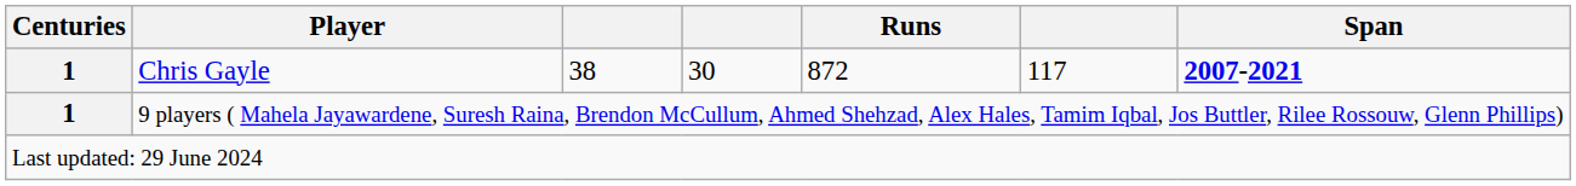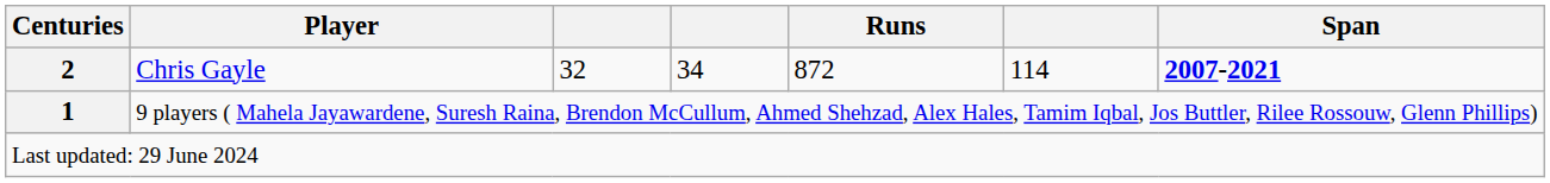 <table class="wikitable sortable">
 <tr>
 <th>Centuries</th>
 <th>Player</th>
 <th></th>
 <th></th>
 <th>Runs</th>
 <th></th>
 <th>Span</th>
 </tr>
 <tr>
-<th>1</th>
+<th>2</th>
 <td> <a href='#'>Chris Gayle</a></td>
-<td>38</td>
-<td>30</td>
+<td>32</td>
+<td>34</td>
 <td>872</td>
-<td>117</td>
+<td>114</td>
 <td><strong><a href='#'>2007</a>-<a href='#'>2021</a></strong></td>
 </tr>
 <tr>
 <th>1</th>
 <td colspan="9"><small>9 players ( <a href='#'>Mahela Jayawardene</a>,  <a href='#'>Suresh Raina</a>,  <a href='#'>Brendon McCullum</a>,  <a href='#'>Ahmed Shehzad</a>,  <a href='#'>Alex Hales</a>,  <a href='#'>Tamim Iqbal</a>,  <a href='#'>Jos Buttler</a>,  <a href='#'>Rilee Rossouw</a>,  <a href='#'>Glenn Phillips</a>)</small></td>
 </tr>
 <tr>
 <td colspan="9"><small>Last updated: 29 June 2024</small></td>
 </tr>
 </table>
